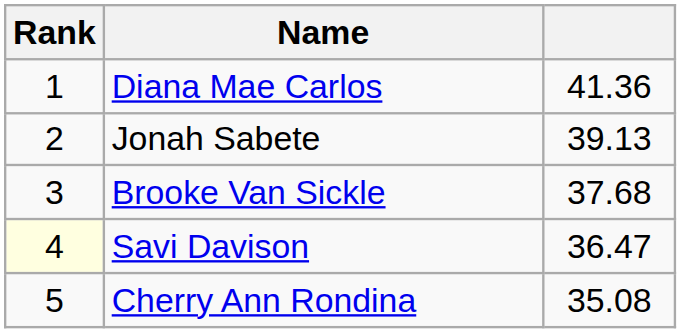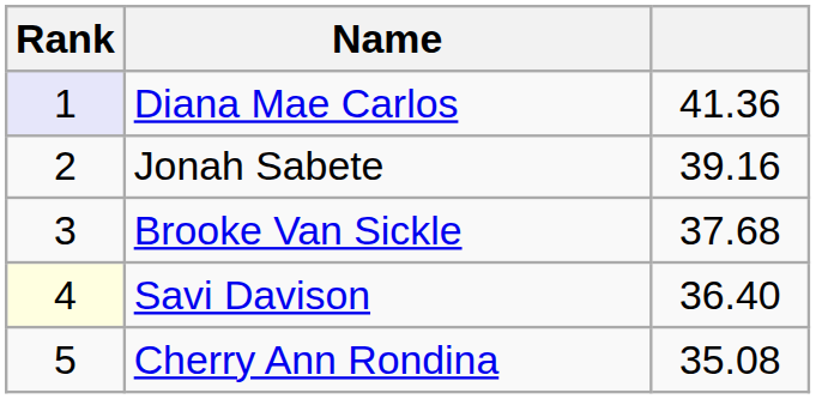 <table class="wikitable" style="font-size:90%">
 <tr>
 <th width=30>Rank</th>
 <th width=180>Name</th>
 <th width=50></th>
 </tr>
 <tr>
-<td style="text-align:center">1</td>
+<td style="background: lavender; text-align:center">1</td>
 <td><a href='#'>Diana Mae Carlos</a></td>
 <td style="text-align:center">41.36</td>
 </tr>
 <tr>
 <td style="text-align:center">2</td>
 <td>Jonah Sabete</td>
-<td style="text-align:center">39.13</td>
+<td style="text-align:center">39.16</td>
 </tr>
 <tr>
 <td style="text-align:center">3</td>
 <td><a href='#'>Brooke Van Sickle</a></td>
 <td style="text-align:center">37.68</td>
 </tr>
 <tr>
 <td style="background: lightyellow; text-align:center">4</td>
 <td><a href='#'>Savi Davison</a></td>
-<td style="text-align:center">36.47</td>
+<td style="text-align:center">36.40</td>
 </tr>
 <tr>
 <td style="text-align:center">5</td>
 <td><a href='#'>Cherry Ann Rondina</a></td>
 <td style="text-align:center">35.08</td>
 </tr>
 </table>
